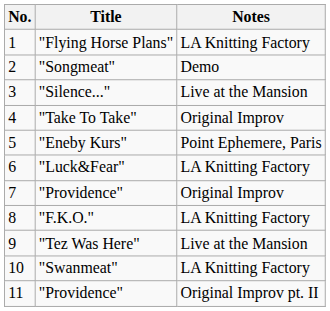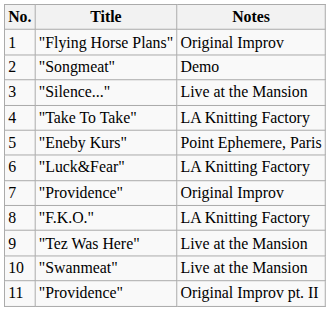 <table class="wikitable">
 <tr>
 <th>No.</th>
 <th>Title</th>
 <th>Notes</th>
 </tr>
 <tr>
 <td>1</td>
 <td>"Flying Horse Plans"</td>
-<td>LA Knitting Factory</td>
+<td>Original Improv</td>
 </tr>
 <tr>
 <td>2</td>
 <td>"Songmeat"</td>
 <td>Demo</td>
 </tr>
 <tr>
 <td>3</td>
 <td>"Silence..."</td>
 <td>Live at the Mansion</td>
 </tr>
 <tr>
 <td>4</td>
 <td>"Take To Take"</td>
-<td>Original Improv</td>
+<td>LA Knitting Factory</td>
 </tr>
 <tr>
 <td>5</td>
 <td>"Eneby Kurs"</td>
 <td>Point Ephemere, Paris</td>
 </tr>
 <tr>
 <td>6</td>
 <td>"Luck&Fear"</td>
 <td>LA Knitting Factory</td>
 </tr>
 <tr>
 <td>7</td>
 <td>"Providence"</td>
 <td>Original Improv</td>
 </tr>
 <tr>
 <td>8</td>
 <td>"F.K.O."</td>
 <td>LA Knitting Factory</td>
 </tr>
 <tr>
 <td>9</td>
 <td>"Tez Was Here"</td>
 <td>Live at the Mansion</td>
 </tr>
 <tr>
 <td>10</td>
 <td>"Swanmeat"</td>
-<td>LA Knitting Factory</td>
+<td>Live at the Mansion</td>
 </tr>
 <tr>
 <td>11</td>
 <td>"Providence"</td>
 <td>Original Improv pt. II</td>
 </tr>
 </table>
